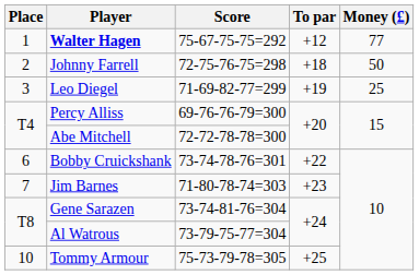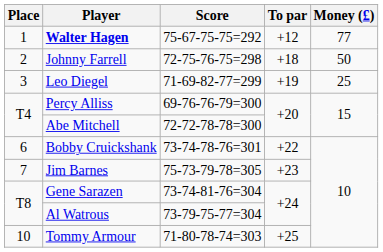 <table class=wikitable>
 <tr>
 <th>Place</th>
 <th>Player</th>
 <th>Score</th>
 <th>To par</th>
 <th>Money (<a href='#'>£</a>)</th>
 </tr>
 <tr>
 <td align=center>1</td>
 <td> <strong><a href='#'>Walter Hagen</a></strong></td>
 <td>75-67-75-75=292</td>
 <td align=center>+12</td>
 <td align=center>77</td>
 </tr>
 <tr>
 <td align=center>2</td>
 <td> <a href='#'>Johnny Farrell</a></td>
 <td>72-75-76-75=298</td>
 <td align=center>+18</td>
 <td align=center>50</td>
 </tr>
 <tr>
 <td align=center>3</td>
 <td> <a href='#'>Leo Diegel</a></td>
 <td>71-69-82-77=299</td>
 <td align=center>+19</td>
 <td align=center>25</td>
 </tr>
 <tr>
 <td rowspan=2 align=center>T4</td>
 <td> <a href='#'>Percy Alliss</a></td>
 <td>69-76-76-79=300</td>
 <td rowspan=2 align=center>+20</td>
 <td rowspan=2 align=center>15</td>
 </tr>
 <tr>
 <td> <a href='#'>Abe Mitchell</a></td>
 <td>72-72-78-78=300</td>
 </tr>
 <tr>
 <td align=center>6</td>
 <td> <a href='#'>Bobby Cruickshank</a></td>
 <td>73-74-78-76=301</td>
 <td align=center>+22</td>
 <td rowspan=5 align=center>10</td>
 </tr>
 <tr>
 <td align=center>7</td>
 <td> <a href='#'>Jim Barnes</a></td>
-<td>71-80-78-74=303</td>
+<td>75-73-79-78=305</td>
 <td align=center>+23</td>
 </tr>
 <tr>
 <td rowspan=2 align=center>T8</td>
 <td> <a href='#'>Gene Sarazen</a></td>
 <td>73-74-81-76=304</td>
 <td rowspan=2 align=center>+24</td>
 </tr>
 <tr>
 <td> <a href='#'>Al Watrous</a></td>
 <td>73-79-75-77=304</td>
 </tr>
 <tr>
 <td align=center>10</td>
 <td> <a href='#'>Tommy Armour</a></td>
-<td>75-73-79-78=305</td>
+<td>71-80-78-74=303</td>
 <td align=center>+25</td>
 </tr>
 </table>
